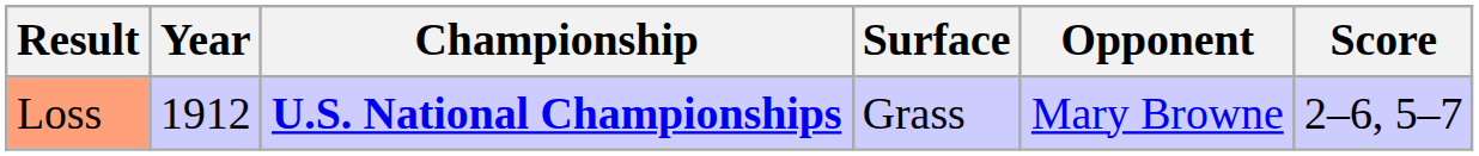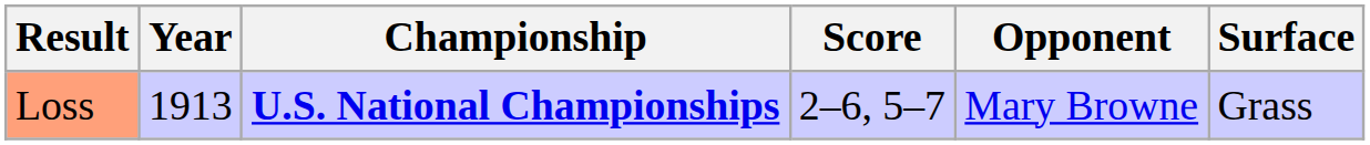 <table class='sortable wikitable'>
 <tr>
 <th>Result</th>
 <th>Year</th>
 <th>Championship</th>
+<th class="unsortable">Score</th>
+<th>Opponent</th>
 <th>Surface</th>
-<th>Opponent</th>
-<th class="unsortable">Score</th>
 </tr>
 <tr style="background:#ccf;">
 <td style="background:#ffa07a;">Loss</td>
-<td>1912</td>
+<td>1913</td>
 <td><strong><a href='#'>U.S. National Championships</a></strong></td>
+<td>2–6, 5–7</td>
+<td> <a href='#'>Mary Browne</a></td>
 <td>Grass</td>
-<td> <a href='#'>Mary Browne</a></td>
-<td>2–6, 5–7</td>
 </tr>
 </table>
